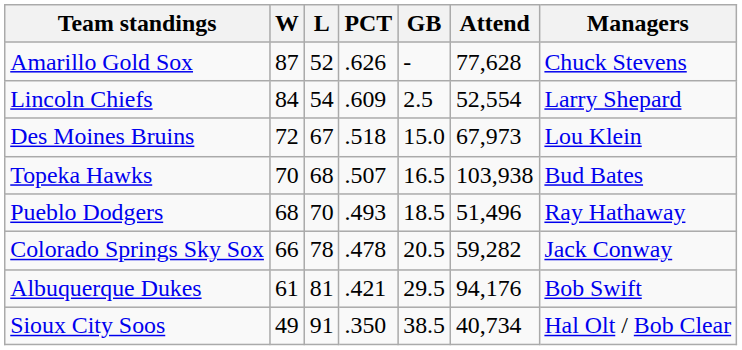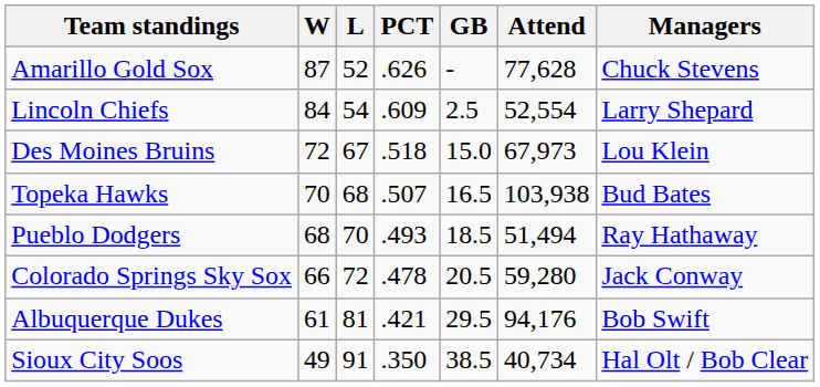 <table class="wikitable">
 <tr>
 <th>Team standings</th>
 <th>W</th>
 <th>L</th>
 <th>PCT</th>
 <th>GB</th>
 <th>Attend</th>
 <th>Managers</th>
 </tr>
 <tr>
 <td><a href='#'>Amarillo Gold Sox</a></td>
 <td>87</td>
 <td>52</td>
 <td>.626</td>
 <td>-</td>
 <td>77,628</td>
 <td><a href='#'>Chuck Stevens</a></td>
 </tr>
 <tr>
 <td><a href='#'>Lincoln Chiefs</a></td>
 <td>84</td>
 <td>54</td>
 <td>.609</td>
 <td>2.5</td>
 <td>52,554</td>
 <td><a href='#'>Larry Shepard</a></td>
 </tr>
 <tr>
 <td><a href='#'>Des Moines Bruins</a></td>
 <td>72</td>
 <td>67</td>
 <td>.518</td>
 <td>15.0</td>
 <td>67,973</td>
 <td><a href='#'>Lou Klein</a></td>
 </tr>
 <tr>
 <td><a href='#'>Topeka Hawks</a></td>
 <td>70</td>
 <td>68</td>
 <td>.507</td>
 <td>16.5</td>
 <td>103,938</td>
 <td><a href='#'>Bud Bates</a></td>
 </tr>
 <tr>
 <td><a href='#'>Pueblo Dodgers</a></td>
 <td>68</td>
 <td>70</td>
 <td>.493</td>
 <td>18.5</td>
-<td>51,496</td>
+<td>51,494</td>
 <td><a href='#'>Ray Hathaway</a></td>
 </tr>
 <tr>
 <td><a href='#'>Colorado Springs Sky Sox</a></td>
 <td>66</td>
-<td>78</td>
+<td>72</td>
 <td>.478</td>
 <td>20.5</td>
-<td>59,282</td>
+<td>59,280</td>
 <td><a href='#'>Jack Conway</a></td>
 </tr>
 <tr>
 <td><a href='#'>Albuquerque Dukes</a></td>
 <td>61</td>
 <td>81</td>
 <td>.421</td>
 <td>29.5</td>
 <td>94,176</td>
 <td><a href='#'>Bob Swift</a></td>
 </tr>
 <tr>
 <td><a href='#'>Sioux City Soos</a></td>
 <td>49</td>
 <td>91</td>
 <td>.350</td>
 <td>38.5</td>
 <td>40,734</td>
 <td><a href='#'>Hal Olt</a> / <a href='#'>Bob Clear</a></td>
 </tr>
 </table>
